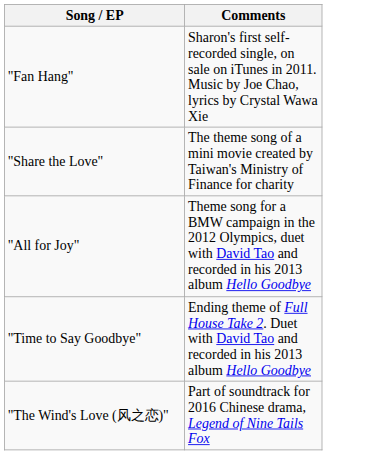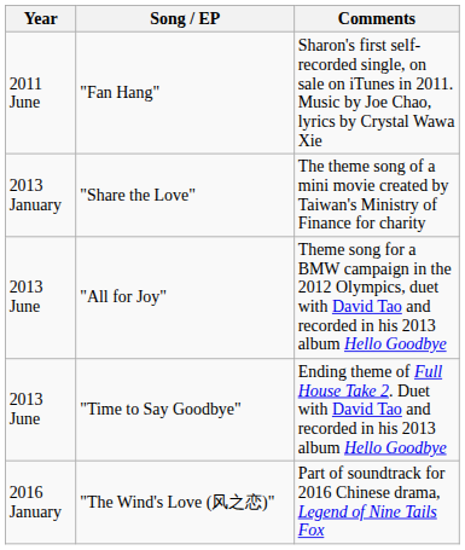 <table class="wikitable">
 <tr>
+<th style="width:60px;">Year</th>
 <th style="width:200px;">Song / EP</th>
 <th style="width:150px;">Comments</th>
 </tr>
 <tr>
+<td>2011 June</td>
 <td>"Fan Hang"</td>
 <td>Sharon's first self-recorded single, on sale on iTunes in 2011. Music by Joe Chao, lyrics by Crystal Wawa Xie</td>
 </tr>
 <tr>
+<td>2013 January</td>
 <td>"Share the Love"</td>
 <td>The theme song of a mini movie created by Taiwan's Ministry of Finance for charity</td>
 </tr>
 <tr>
+<td>2013 June</td>
 <td>"All for Joy"</td>
 <td>Theme song for a BMW campaign in the 2012 Olympics, duet with <a href='#'>David Tao</a> and recorded in his 2013 album <a href='#'><em>Hello Goodbye</em></a></td>
 </tr>
 <tr>
+<td>2013 June</td>
 <td>"Time to Say Goodbye"</td>
 <td>Ending theme of <em><a href='#'>Full House Take 2</a></em>. Duet with <a href='#'>David Tao</a> and recorded in his 2013 album <a href='#'><em>Hello Goodbye</em></a></td>
 </tr>
 <tr>
+<td>2016 January</td>
 <td>"The Wind's Love (风之恋)"</td>
 <td>Part of soundtrack for 2016 Chinese drama, <em><a href='#'>Legend of Nine Tails Fox</a></em></td>
 </tr>
 </table>
